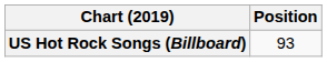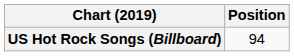 <table class="wikitable plainrowheaders">
 <tr>
 <th>Chart (2019)</th>
 <th>Position</th>
 </tr>
 <tr>
 <th scope="row">US Hot Rock Songs (<em>Billboard</em>)</th>
-<td style="text-align:center;">93</td>
+<td style="text-align:center;">94</td>
 </tr>
 </table>
